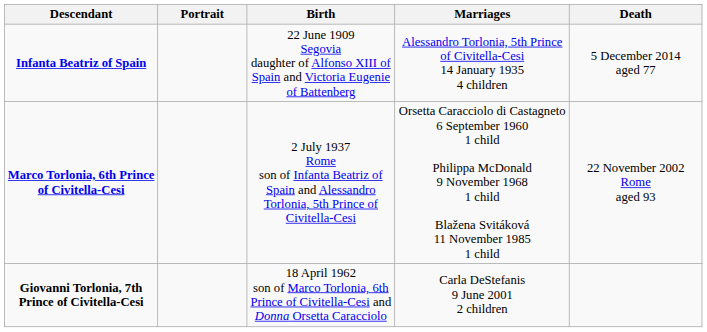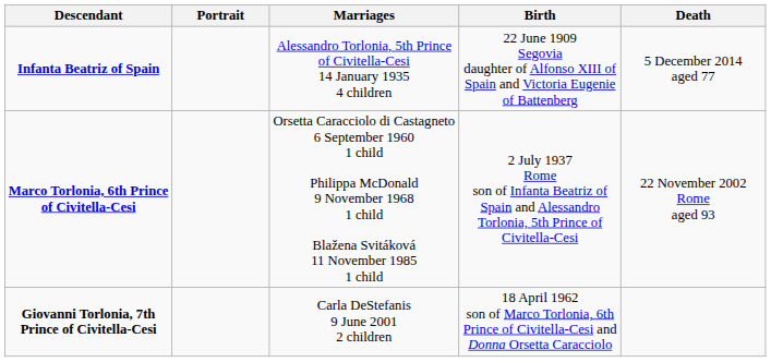 <table style="text-align:center; width:100%" class="wikitable">
 <tr>
 <th width=22%>Descendant</th>
 <th width=105px>Portrait</th>
+<th width=25%>Marriages</th>
 <th>Birth</th>
-<th width=25%>Marriages</th>
 <th width=19%>Death</th>
 </tr>
 <tr>
 <td><strong><a href='#'>Infanta Beatriz of Spain</a></strong></td>
 <td></td>
+<td><a href='#'>Alessandro Torlonia, 5th Prince of Civitella-Cesi</a><br>14 January 1935<br>4 children</td>
 <td>22 June 1909 <br><a href='#'>Segovia</a><br>daughter of <a href='#'>Alfonso XIII of Spain</a> and <a href='#'>Victoria Eugenie of Battenberg</a></td>
-<td><a href='#'>Alessandro Torlonia, 5th Prince of Civitella-Cesi</a><br>14 January 1935<br>4 children</td>
 <td>5 December 2014<br>aged 77</td>
 </tr>
 <tr>
 <td><strong><a href='#'>Marco Torlonia, 6th Prince of Civitella-Cesi</a></strong></td>
 <td></td>
+<td>Orsetta Caracciolo di Castagneto<br>6 September 1960<br>1 child<br><br>Philippa McDonald<br>9 November 1968<br>1 child<br><br>Blažena Svitáková<br>11 November 1985<br>1 child</td>
 <td>2 July 1937 <br><a href='#'>Rome</a><br>son of <a href='#'>Infanta Beatriz of Spain</a> and <a href='#'>Alessandro Torlonia, 5th Prince of Civitella-Cesi</a></td>
-<td>Orsetta Caracciolo di Castagneto<br>6 September 1960<br>1 child<br><br>Philippa McDonald<br>9 November 1968<br>1 child<br><br>Blažena Svitáková<br>11 November 1985<br>1 child</td>
 <td>22 November 2002<br><a href='#'>Rome</a><br>aged 93</td>
 </tr>
 <tr>
 <td><strong>Giovanni Torlonia, 7th Prince of Civitella-Cesi</strong></td>
 <td></td>
+<td>Carla DeStefanis<br>9 June 2001<br>2 children</td>
 <td>18 April 1962 <br>son of <a href='#'>Marco Torlonia, 6th Prince of Civitella-Cesi</a> and <a href='#'><em>Donna</em> Orsetta Caracciolo</a></td>
-<td>Carla DeStefanis<br>9 June 2001<br>2 children</td>
 <td></td>
 </tr>
 </table>
